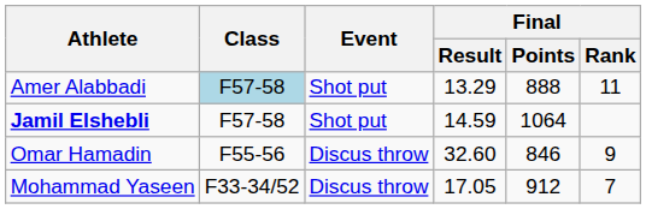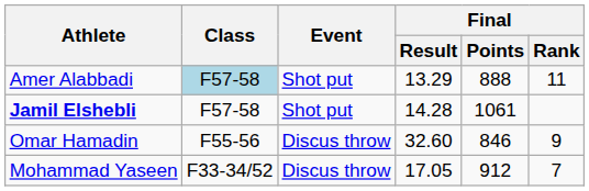 <table class=wikitable style="font-size:90%">
 <tr>
 <th rowspan="2">Athlete</th>
 <th rowspan="2">Class</th>
 <th rowspan="2">Event</th>
 <th colspan="3">Final</th>
 </tr>
 <tr>
 <th>Result</th>
 <th>Points</th>
 <th>Rank</th>
 </tr>
 <tr>
 <td><a href='#'>Amer Alabbadi</a></td>
 <td style="background: lightblue; text-align:center;">F57-58</td>
 <td><a href='#'>Shot put</a></td>
 <td style="text-align:center;">13.29</td>
 <td style="text-align:center;">888</td>
 <td style="text-align:center;">11</td>
 </tr>
 <tr>
 <td><strong><a href='#'>Jamil Elshebli</a></strong></td>
 <td style="text-align:center;">F57-58</td>
 <td><a href='#'>Shot put</a></td>
-<td style="text-align:center;">14.59</td>
-<td style="text-align:center;">1064</td>
+<td style="text-align:center;">14.28</td>
+<td style="text-align:center;">1061</td>
 <td style="text-align:center;"></td>
 </tr>
 <tr>
 <td><a href='#'>Omar Hamadin</a></td>
 <td style="text-align:center;">F55-56</td>
 <td><a href='#'>Discus throw</a></td>
 <td style="text-align:center;">32.60</td>
 <td style="text-align:center;">846</td>
 <td style="text-align:center;">9</td>
 </tr>
 <tr>
 <td><a href='#'>Mohammad Yaseen</a></td>
 <td style="text-align:center;">F33-34/52</td>
 <td><a href='#'>Discus throw</a></td>
 <td style="text-align:center;">17.05</td>
 <td style="text-align:center;">912</td>
 <td style="text-align:center;">7</td>
 </tr>
 </table>
